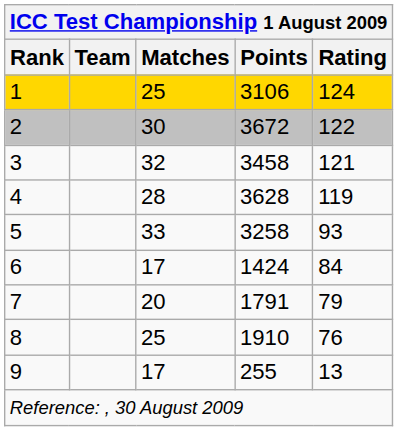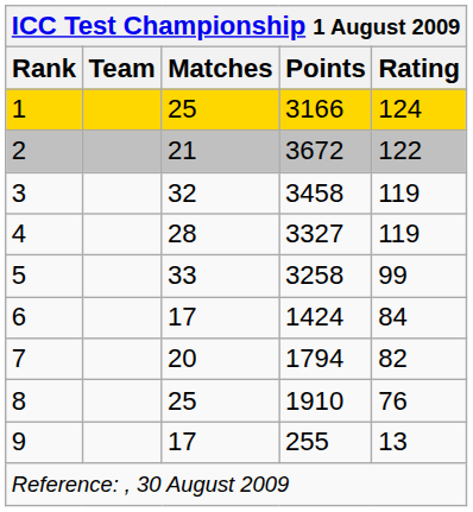 <table class="wikitable">
 <tr>
 <th colspan="5"><a href='#'>ICC Test Championship</a> <small>1 August 2009</small></th>
 </tr>
 <tr>
 <th>Rank</th>
 <th>Team</th>
 <th>Matches</th>
 <th>Points</th>
 <th>Rating</th>
 </tr>
 <tr style="background-color:gold">
 <td>1</td>
 <td style="text-align:left;"></td>
 <td>25</td>
-<td>3106</td>
+<td>3166</td>
 <td>124</td>
 </tr>
 <tr style="background-color:silver">
 <td>2</td>
 <td style="text-align:left;"></td>
-<td>30</td>
+<td>21</td>
 <td>3672</td>
 <td>122</td>
 </tr>
 <tr>
 <td>3</td>
 <td style="text-align:left;"></td>
 <td>32</td>
 <td>3458</td>
-<td>121</td>
+<td>119</td>
 </tr>
 <tr>
 <td>4</td>
 <td style="text-align:left;"></td>
 <td>28</td>
-<td>3628</td>
+<td>3327</td>
 <td>119</td>
 </tr>
 <tr>
 <td>5</td>
 <td style="text-align:left;"></td>
 <td>33</td>
 <td>3258</td>
-<td>93</td>
+<td>99</td>
 </tr>
 <tr>
 <td>6</td>
 <td style="text-align:left;"></td>
 <td>17</td>
 <td>1424</td>
 <td>84</td>
 </tr>
 <tr>
 <td>7</td>
 <td style="text-align:left;"></td>
 <td>20</td>
-<td>1791</td>
-<td>79</td>
+<td>1794</td>
+<td>82</td>
 </tr>
 <tr>
 <td>8</td>
 <td style="text-align:left;"></td>
 <td>25</td>
 <td>1910</td>
 <td>76</td>
 </tr>
 <tr>
 <td>9</td>
 <td style="text-align:left;"></td>
 <td>17</td>
 <td>255</td>
 <td>13</td>
 </tr>
 <tr>
 <td colspan=5><small><em>Reference: , 30 August 2009</em></small></td>
 </tr>
 </table>
